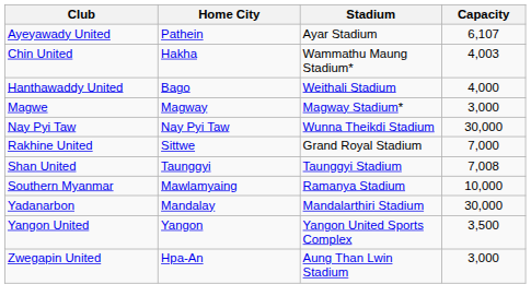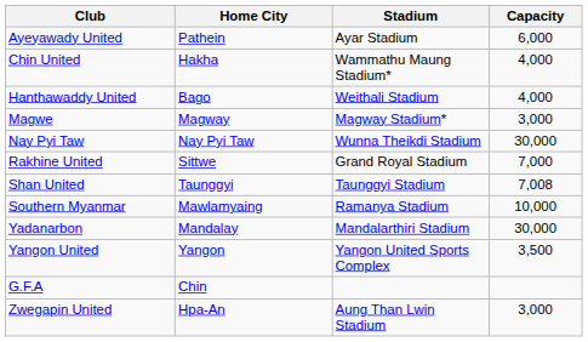 <table class="wikitable">
 <tr>
 <th style="width:190px;">Club</th>
 <th style="width:175px;">Home City</th>
 <th style="width:175px;">Stadium</th>
 <th style="width:100px;">Capacity</th>
 </tr>
 <tr style="vertical-align:top;">
 <td><a href='#'>Ayeyawady United</a></td>
 <td><a href='#'>Pathein</a></td>
 <td>Ayar Stadium</td>
-<td align="center">6,107</td>
+<td align="center">6,000</td>
 </tr>
 <tr style="vertical-align:top;">
 <td><a href='#'>Chin United</a></td>
 <td><a href='#'>Hakha</a></td>
 <td>Wammathu Maung Stadium*</td>
-<td align="center">4,003</td>
+<td align="center">4,000</td>
 </tr>
 <tr style="vertical-align:top;">
 <td><a href='#'>Hanthawaddy United</a></td>
 <td><a href='#'>Bago</a></td>
 <td><a href='#'>Weithali Stadium</a></td>
 <td align="center">4,000</td>
 </tr>
 <tr style="vertical-align:top;">
 <td><a href='#'>Magwe</a></td>
 <td><a href='#'>Magway</a></td>
 <td><a href='#'>Magway Stadium</a>*</td>
 <td align="center">3,000</td>
 </tr>
 <tr style="vertical-align:top;">
 <td><a href='#'>Nay Pyi Taw</a></td>
 <td><a href='#'>Nay Pyi Taw</a></td>
 <td><a href='#'>Wunna Theikdi Stadium</a></td>
 <td align="center">30,000</td>
 </tr>
 <tr style="vertical-align:top;">
 <td><a href='#'>Rakhine United</a></td>
 <td><a href='#'>Sittwe</a></td>
 <td>Grand Royal Stadium</td>
 <td align="center">7,000</td>
 </tr>
 <tr style="vertical-align:top;">
 <td><a href='#'>Shan United</a></td>
 <td><a href='#'>Taunggyi</a></td>
 <td><a href='#'>Taunggyi Stadium</a></td>
 <td align="center">7,008</td>
 </tr>
 <tr style="vertical-align:top;">
 <td><a href='#'>Southern Myanmar</a></td>
 <td><a href='#'>Mawlamyaing</a></td>
 <td><a href='#'>Ramanya Stadium</a></td>
 <td align="center">10,000</td>
 </tr>
 <tr style="vertical-align:top;">
 <td><a href='#'>Yadanarbon</a></td>
 <td><a href='#'>Mandalay</a></td>
 <td><a href='#'>Mandalarthiri Stadium</a></td>
 <td align="center">30,000</td>
 </tr>
 <tr style="vertical-align:top;">
 <td><a href='#'>Yangon United</a></td>
 <td><a href='#'>Yangon</a></td>
 <td><a href='#'>Yangon United Sports Complex</a></td>
 <td align="center">3,500</td>
 </tr>
 <tr style="vertical-align:top;">
+<td><a href='#'>G.F.A</a></td>
+<td><a href='#'>Chin</a></td>
+<td></td>
+<td align="center"></td>
+</tr>
+<tr style="vertical-align:top;">
 <td><a href='#'>Zwegapin United</a></td>
 <td><a href='#'>Hpa-An</a></td>
 <td><a href='#'>Aung Than Lwin Stadium</a></td>
 <td align="center">3,000</td>
 </tr>
 </table>
